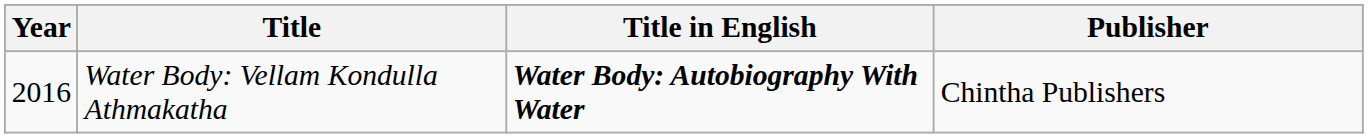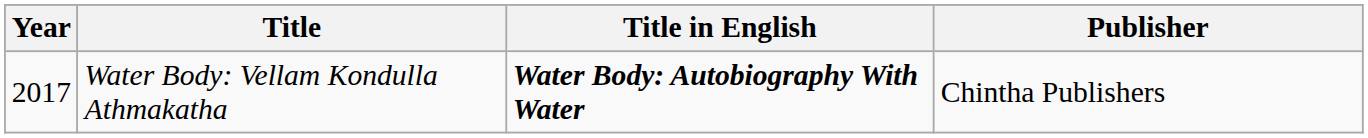 <table class="wikitable sortable">
 <tr>
 <th>Year</th>
 <th ! style=width:14em>Title</th>
 <th ! style=width:14em>Title in English</th>
 <th ! style=width:14em>Publisher</th>
 </tr>
 <tr>
-<td>2016</td>
+<td>2017</td>
 <td><em>Water Body: Vellam Kondulla Athmakatha</em></td>
 <td><strong><em>Water Body: Autobiography With Water</em></strong></td>
 <td>Chintha Publishers</td>
 </tr>
 </table>
